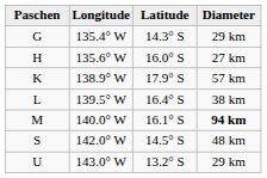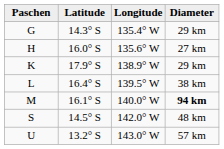 <table class="wikitable">
 <tr>
 <th width="25%" style="background:#eeeeee;">Paschen</th>
+<th width="25%" style="background:#eeeeee;">Latitude</th>
 <th width="25%" style="background:#eeeeee;">Longitude</th>
-<th width="25%" style="background:#eeeeee;">Latitude</th>
 <th width="25%" style="background:#eeeeee;">Diameter</th>
 </tr>
 <tr>
 <td align="center">G</td>
+<td align="center">14.3° S</td>
 <td align="center">135.4° W</td>
-<td align="center">14.3° S</td>
 <td align="center">29 km</td>
 </tr>
 <tr>
 <td align="center">H</td>
+<td align="center">16.0° S</td>
 <td align="center">135.6° W</td>
-<td align="center">16.0° S</td>
 <td align="center">27 km</td>
 </tr>
 <tr>
 <td align="center">K</td>
+<td align="center">17.9° S</td>
 <td align="center">138.9° W</td>
-<td align="center">17.9° S</td>
-<td align="center">57 km</td>
+<td align="center">29 km</td>
 </tr>
 <tr>
 <td align="center">L</td>
+<td align="center">16.4° S</td>
 <td align="center">139.5° W</td>
-<td align="center">16.4° S</td>
 <td align="center">38 km</td>
 </tr>
 <tr>
 <td align="center">M</td>
+<td align="center">16.1° S</td>
 <td align="center">140.0° W</td>
-<td align="center">16.1° S</td>
 <td align="center"><strong>94 km</strong></td>
 </tr>
 <tr>
 <td align="center">S</td>
+<td align="center">14.5° S</td>
 <td align="center">142.0° W</td>
-<td align="center">14.5° S</td>
 <td align="center">48 km</td>
 </tr>
 <tr>
 <td align="center">U</td>
+<td align="center">13.2° S</td>
 <td align="center">143.0° W</td>
-<td align="center">13.2° S</td>
-<td align="center">29 km</td>
+<td align="center">57 km</td>
 </tr>
 </table>
